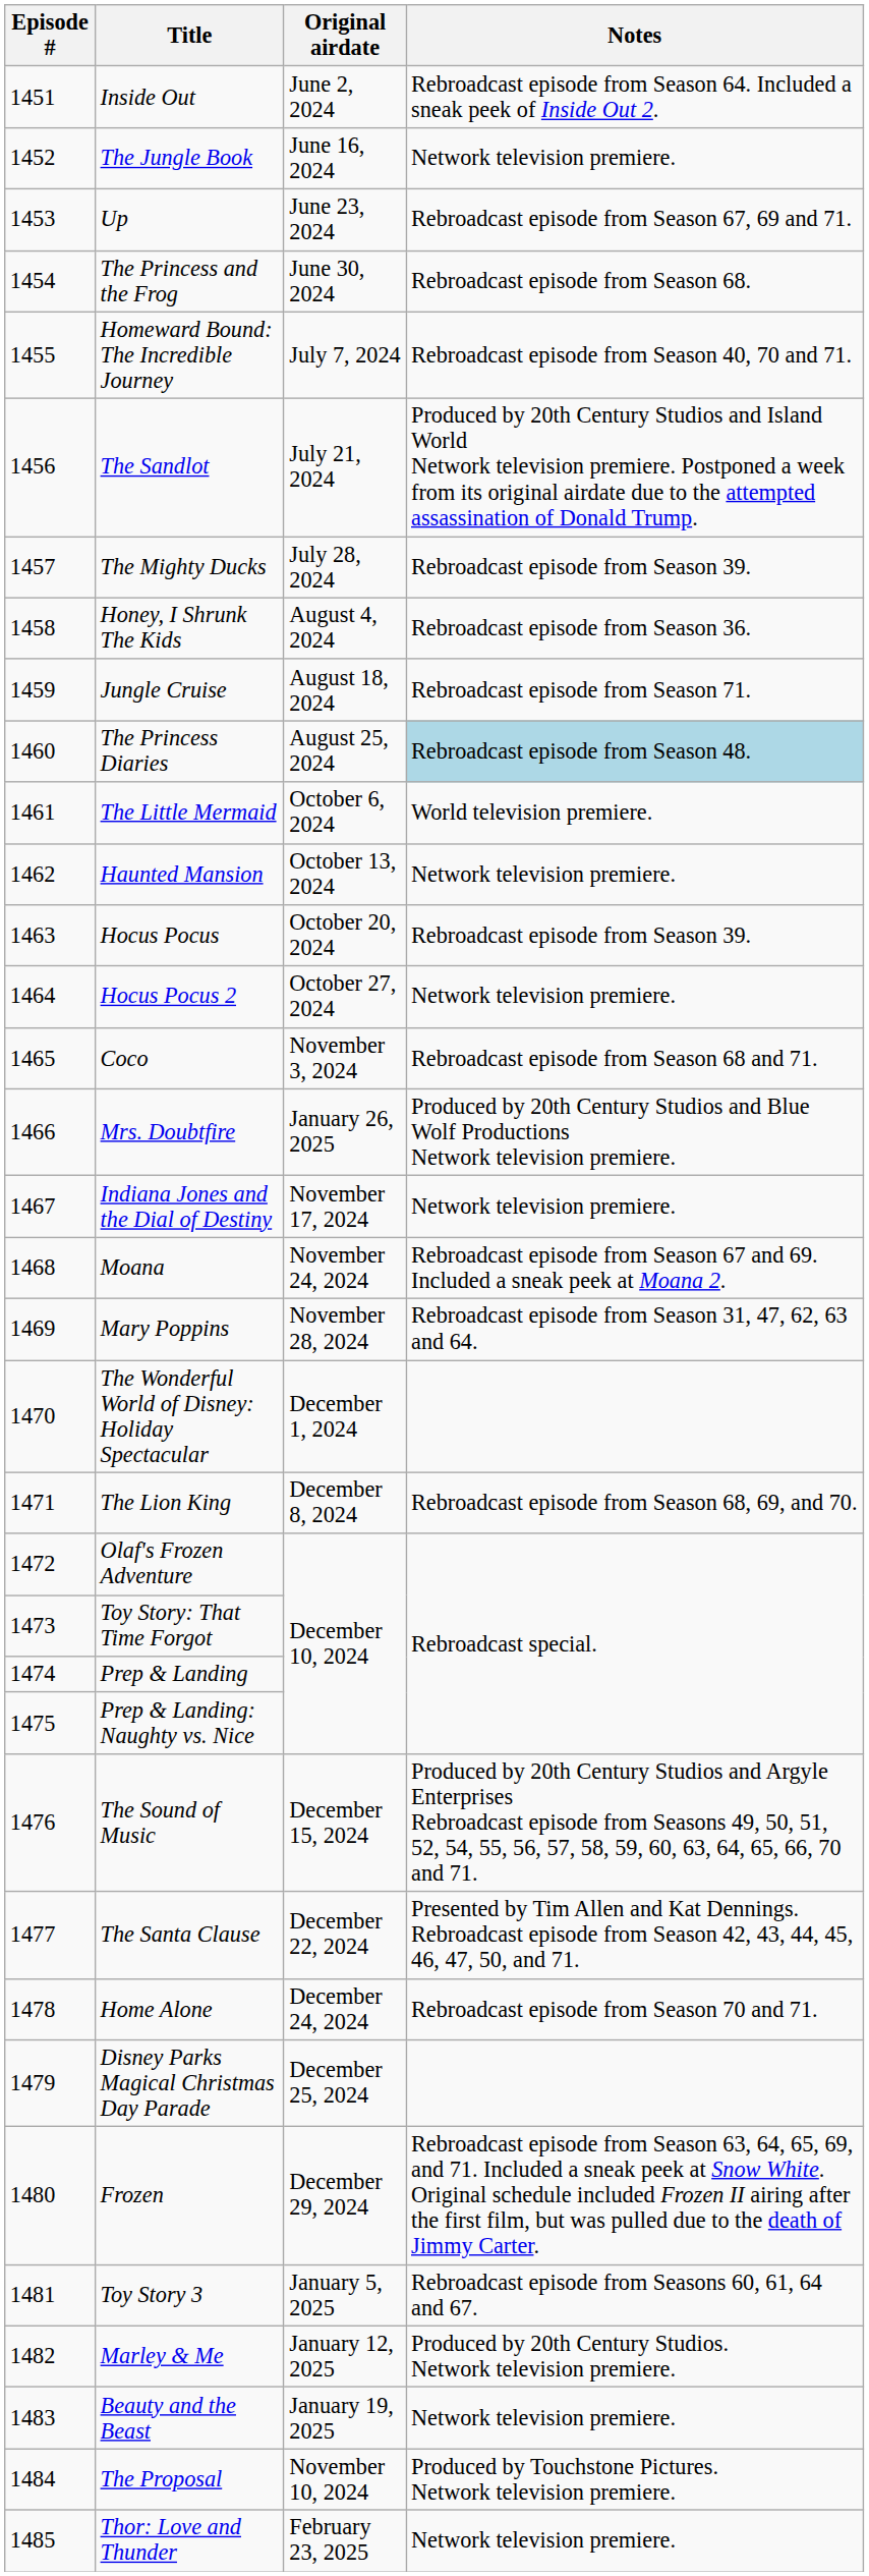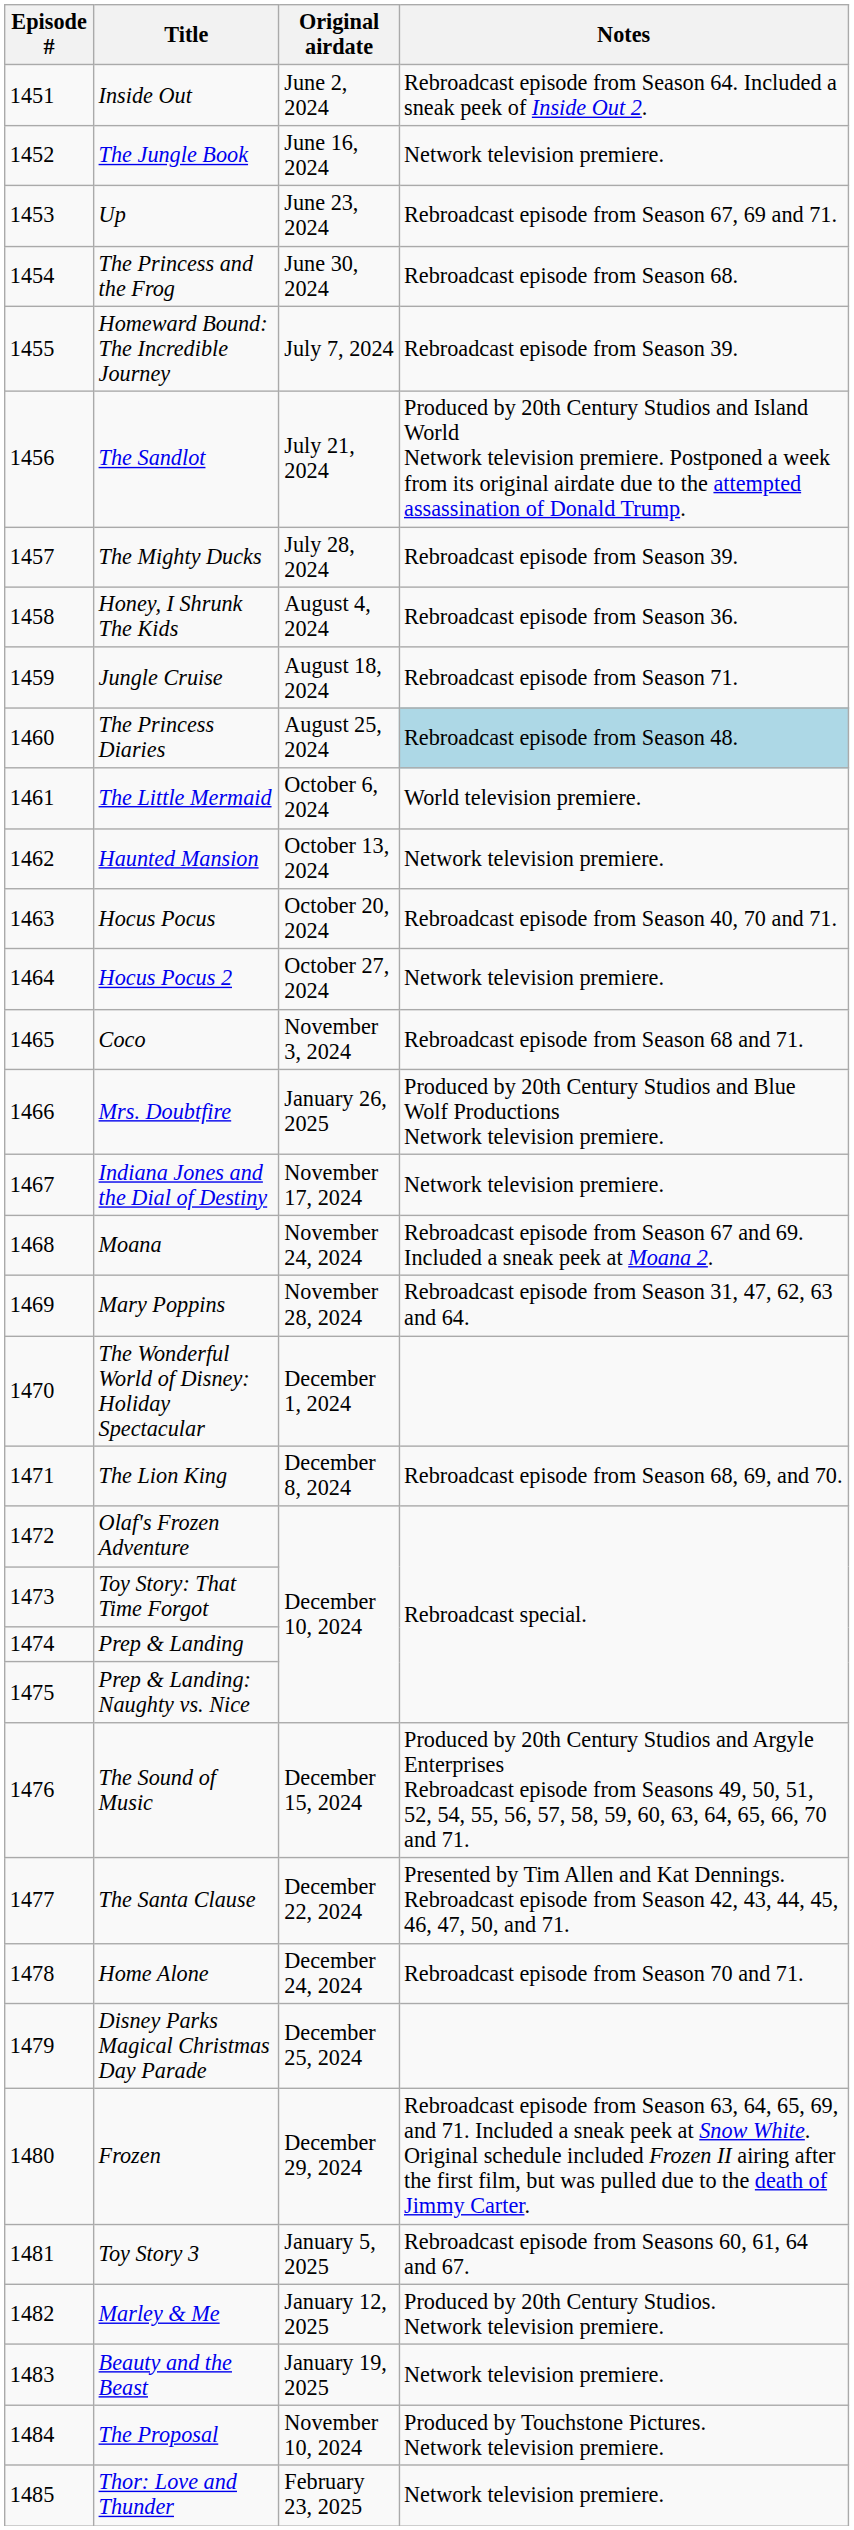 <table class="wikitable sortable">
 <tr>
 <th>Episode #</th>
 <th>Title</th>
 <th>Original airdate</th>
 <th>Notes</th>
 </tr>
 <tr>
 <td>1451</td>
 <td><em>Inside Out</em></td>
 <td>June 2, 2024</td>
 <td>Rebroadcast episode from Season 64.  Included a sneak peek of <em><a href='#'>Inside Out 2</a></em>.</td>
 </tr>
 <tr>
 <td>1452</td>
 <td><em><a href='#'>The Jungle Book</a></em></td>
 <td>June 16, 2024</td>
 <td>Network television premiere.</td>
 </tr>
 <tr>
 <td>1453</td>
 <td><em>Up</em></td>
 <td>June 23, 2024</td>
 <td>Rebroadcast episode from Season 67, 69 and 71.</td>
 </tr>
 <tr>
 <td>1454</td>
 <td><em>The Princess and the Frog</em></td>
 <td>June 30, 2024</td>
 <td>Rebroadcast episode from Season 68.</td>
 </tr>
 <tr>
 <td>1455</td>
 <td><em>Homeward Bound: The Incredible Journey</em></td>
 <td>July 7, 2024</td>
-<td>Rebroadcast episode from Season 40, 70 and 71.</td>
+<td>Rebroadcast episode from Season 39.</td>
 </tr>
 <tr>
 <td>1456</td>
 <td><em><a href='#'>The Sandlot</a></em></td>
 <td>July 21, 2024</td>
 <td>Produced by 20th Century Studios and Island World<br>Network television premiere. Postponed a week from its original airdate due to the <a href='#'>attempted assassination of Donald Trump</a>.</td>
 </tr>
 <tr>
 <td>1457</td>
 <td><em>The Mighty Ducks</em></td>
 <td>July 28, 2024</td>
 <td>Rebroadcast episode from Season 39.</td>
 </tr>
 <tr>
 <td>1458</td>
 <td><em>Honey, I Shrunk The Kids</em></td>
 <td>August 4, 2024</td>
 <td>Rebroadcast episode from Season 36.</td>
 </tr>
 <tr>
 <td>1459</td>
 <td><em>Jungle Cruise</em></td>
 <td>August 18, 2024</td>
 <td>Rebroadcast episode from Season 71.</td>
 </tr>
 <tr>
 <td>1460</td>
 <td><em>The Princess Diaries</em></td>
 <td>August 25, 2024</td>
 <td style="background: lightblue;">Rebroadcast episode from Season 48.</td>
 </tr>
 <tr>
 <td>1461</td>
 <td><em><a href='#'> The Little Mermaid</a></em></td>
 <td>October 6, 2024</td>
 <td>World television premiere.</td>
 </tr>
 <tr>
 <td>1462</td>
 <td><em><a href='#'> Haunted Mansion</a></em></td>
 <td>October 13, 2024</td>
 <td>Network television premiere.</td>
 </tr>
 <tr>
 <td>1463</td>
 <td><em>Hocus Pocus</em></td>
 <td>October 20, 2024</td>
-<td>Rebroadcast episode from Season 39.</td>
+<td>Rebroadcast episode from Season 40, 70 and 71.</td>
 </tr>
 <tr>
 <td>1464</td>
 <td><em><a href='#'>Hocus Pocus 2</a></em></td>
 <td>October 27, 2024</td>
 <td>Network television premiere.</td>
 </tr>
 <tr>
 <td>1465</td>
 <td><em>Coco</em></td>
 <td>November 3, 2024</td>
 <td>Rebroadcast episode from Season 68 and 71.</td>
 </tr>
 <tr>
 <td>1466</td>
 <td><em><a href='#'>Mrs. Doubtfire</a></em></td>
 <td>January 26, 2025</td>
 <td>Produced by 20th Century Studios and Blue Wolf Productions<br>Network television premiere.</td>
 </tr>
 <tr>
 <td>1467</td>
 <td><em><a href='#'>Indiana Jones and the Dial of Destiny</a></em></td>
 <td>November 17, 2024</td>
 <td>Network television premiere.</td>
 </tr>
 <tr>
 <td>1468</td>
 <td><em>Moana</em></td>
 <td>November 24, 2024</td>
 <td>Rebroadcast episode from Season 67 and 69. Included a sneak peek at <em><a href='#'>Moana 2</a></em>.</td>
 </tr>
 <tr>
 <td>1469</td>
 <td><em>Mary Poppins</em></td>
 <td>November 28, 2024</td>
 <td>Rebroadcast episode from Season 31, 47, 62, 63 and 64.</td>
 </tr>
 <tr>
 <td>1470</td>
 <td><em>The Wonderful World of Disney: Holiday Spectacular</em></td>
 <td>December 1, 2024</td>
 <td></td>
 </tr>
 <tr>
 <td>1471</td>
 <td><em>The Lion King</em></td>
 <td>December 8, 2024</td>
 <td>Rebroadcast episode from Season 68, 69, and 70.</td>
 </tr>
 <tr>
 <td>1472</td>
 <td><em>Olaf's Frozen Adventure</em></td>
 <td rowspan="4">December 10, 2024</td>
 <td rowspan="4">Rebroadcast special.</td>
 </tr>
 <tr>
 <td>1473</td>
 <td><em>Toy Story: That Time Forgot</em></td>
 </tr>
 <tr>
 <td>1474</td>
 <td><em>Prep & Landing</em></td>
 </tr>
 <tr>
 <td>1475</td>
 <td><em>Prep & Landing: Naughty vs. Nice</em></td>
 </tr>
 <tr>
 <td>1476</td>
 <td><em>The Sound of Music</em></td>
 <td>December 15, 2024</td>
 <td>Produced by 20th Century Studios and Argyle Enterprises<br>Rebroadcast episode from Seasons 49, 50, 51, 52, 54, 55, 56, 57, 58, 59, 60, 63, 64, 65, 66, 70 and 71.</td>
 </tr>
 <tr>
 <td>1477</td>
 <td><em>The Santa Clause</em></td>
 <td>December 22, 2024</td>
 <td>Presented by Tim Allen and Kat Dennings.<br>Rebroadcast episode from Season 42, 43, 44, 45, 46, 47, 50, and 71.</td>
 </tr>
 <tr>
 <td>1478</td>
 <td><em>Home Alone</em></td>
 <td>December 24, 2024</td>
 <td>Rebroadcast episode from Season 70 and 71.</td>
 </tr>
 <tr>
 <td>1479</td>
 <td><em>Disney Parks Magical Christmas Day Parade</em></td>
 <td>December 25, 2024</td>
 <td></td>
 </tr>
 <tr>
 <td>1480</td>
 <td><em>Frozen</em></td>
 <td>December 29, 2024</td>
 <td>Rebroadcast episode from Season 63, 64, 65, 69, and 71. Included a sneak peek at <em><a href='#'>Snow White</a></em>. Original schedule included <em>Frozen II</em> airing after the first film, but was pulled due to the <a href='#'>death of Jimmy Carter</a>.</td>
 </tr>
 <tr>
 <td>1481</td>
 <td><em>Toy Story 3</em></td>
 <td>January 5, 2025</td>
 <td>Rebroadcast episode from Seasons 60, 61, 64 and 67.</td>
 </tr>
 <tr>
 <td>1482</td>
 <td><em><a href='#'>Marley & Me</a></em></td>
 <td>January 12, 2025</td>
 <td>Produced by 20th Century Studios.<br>Network television premiere.</td>
 </tr>
 <tr>
 <td>1483</td>
 <td><em><a href='#'>Beauty and the Beast</a></em></td>
 <td>January 19, 2025</td>
 <td>Network television premiere.</td>
 </tr>
 <tr>
 <td>1484</td>
 <td><em><a href='#'>The Proposal</a></em></td>
 <td>November 10, 2024</td>
 <td>Produced by Touchstone Pictures.<br>Network television premiere.</td>
 </tr>
 <tr>
 <td>1485</td>
 <td><em><a href='#'>Thor: Love and Thunder</a></em></td>
 <td>February 23, 2025</td>
 <td>Network television premiere.</td>
 </tr>
 </table>
